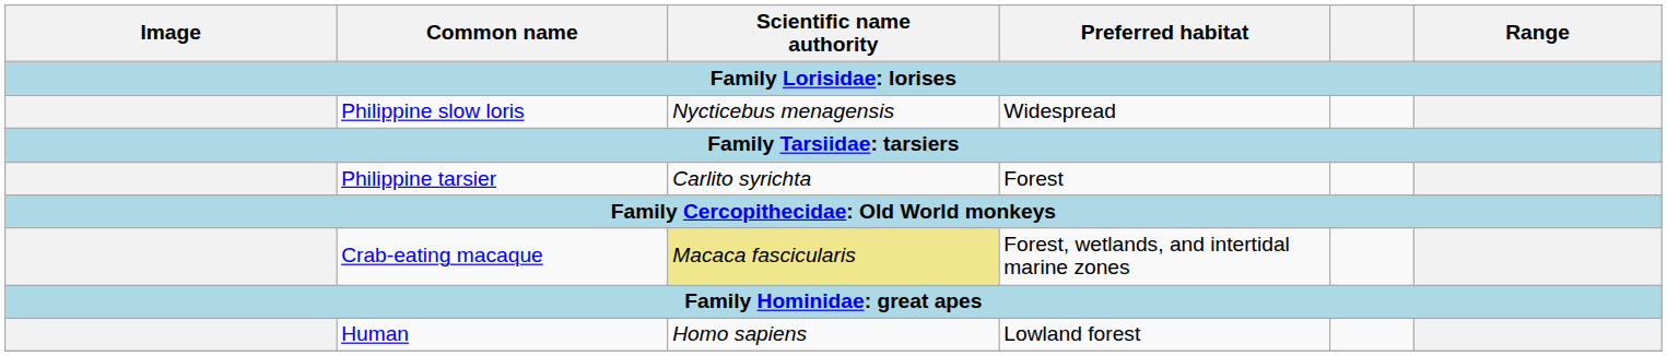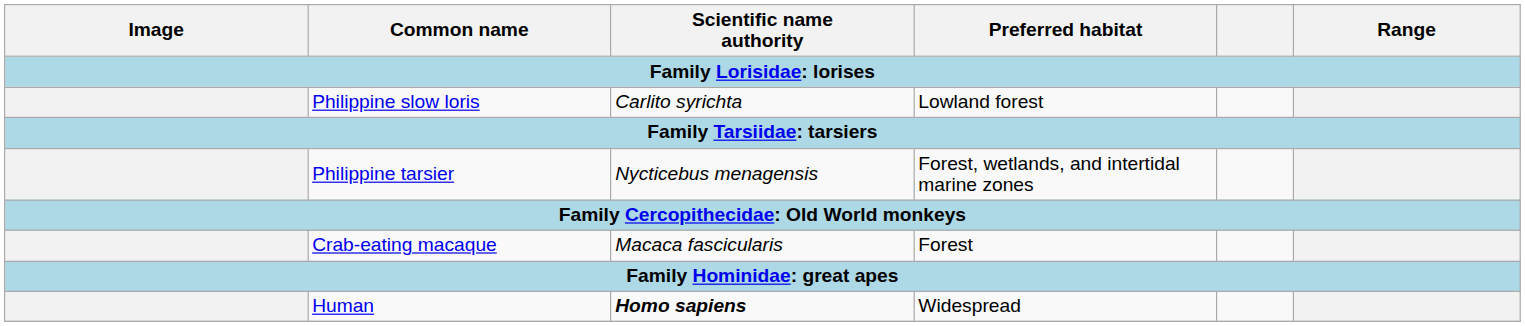 <table width=100% class="wikitable unsortable plainrowheaders">
 <tr>
 <th width="20%" style="text-align: center;">Image</th>
 <th width="20%">Common name</th>
 <th width="20%">Scientific name<br>authority</th>
 <th width="20%">Preferred habitat</th>
 <th width="5%"></th>
 <th width="15%">Range</th>
 </tr>
 <tr>
 <td style="text-align:center;background:lightblue;" colspan=6><strong>Family <a href='#'>Lorisidae</a>: lorises</strong></td>
 </tr>
 <tr>
 <th style="text-align: center;"></th>
 <td><a href='#'>Philippine slow loris</a></td>
-<td><em>Nycticebus menagensis</em><br></td>
-<td>Widespread</td>
+<td><em>Carlito syrichta</em><br></td>
+<td>Lowland forest</td>
 <td><br></td>
 <th style="text-align: center;"></th>
 </tr>
 <tr>
 <td style="text-align:center;background:lightblue;" colspan=6><strong>Family <a href='#'>Tarsiidae</a>: tarsiers</strong></td>
 </tr>
 <tr>
 <th style="text-align: center;"></th>
 <td><a href='#'>Philippine tarsier</a></td>
-<td><em>Carlito syrichta</em><br></td>
-<td>Forest</td>
+<td><em>Nycticebus menagensis</em><br></td>
+<td>Forest, wetlands, and intertidal marine zones</td>
 <td><br></td>
 <th style="text-align: center;"></th>
 </tr>
 <tr>
 <td style="text-align:center;background:lightblue;" colspan=6><strong>Family <a href='#'>Cercopithecidae</a>: Old World monkeys</strong></td>
 </tr>
 <tr>
 <th style="text-align: center;"></th>
 <td><a href='#'>Crab-eating macaque</a><br></td>
-<td style="background: khaki;"><em>Macaca fascicularis</em><br></td>
-<td>Forest, wetlands, and intertidal marine zones</td>
+<td><em>Macaca fascicularis</em><br></td>
+<td>Forest</td>
 <td><br></td>
 <th style="text-align: center;"></th>
 </tr>
 <tr>
 <td style="text-align:center;background:lightblue;" colspan=6><strong>Family <a href='#'>Hominidae</a>: great apes</strong></td>
 </tr>
 <tr>
 <th style="text-align: center;"></th>
 <td><a href='#'>Human</a></td>
-<td><em>Homo sapiens</em><br></td>
-<td>Lowland forest</td>
+<td><strong><em>Homo sapiens</em><br></strong></td>
+<td>Widespread</td>
 <td><br></td>
 <th style="text-align: center;"></th>
 </tr>
 <tr>
 </tr>
 </table>
